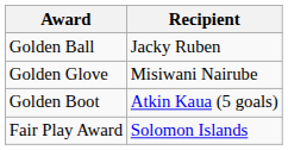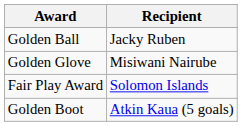 <table class=wikitable>
 <tr>
 <th>Award</th>
 <th>Recipient</th>
 </tr>
 <tr>
 <td>Golden Ball</td>
 <td> Jacky Ruben</td>
 </tr>
 <tr>
 <td>Golden Glove</td>
 <td> Misiwani Nairube</td>
 </tr>
 <tr>
+<td>Fair Play Award</td>
+<td> <a href='#'>Solomon Islands</a></td>
+</tr>
+<tr>
 <td>Golden Boot</td>
 <td> <a href='#'>Atkin Kaua</a> (5 goals)</td>
 </tr>
-<tr>
-<td>Fair Play Award</td>
-<td> <a href='#'>Solomon Islands</a></td>
-</tr>
 </table>
